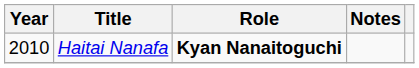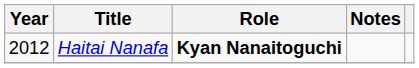 <table class="wikitable">
 <tr>
 <th>Year</th>
 <th>Title</th>
 <th>Role</th>
 <th class="unsortable">Notes</th>
 <th class="unsortable"></th>
 </tr>
 <tr>
-<td>2010</td>
+<td>2012</td>
 <td><em><a href='#'>Haitai Nanafa</a></em></td>
 <td><strong>Kyan Nanaitoguchi</strong></td>
 <td></td>
 <td></td>
 </tr>
 <tr>
 </tr>
 </table>
